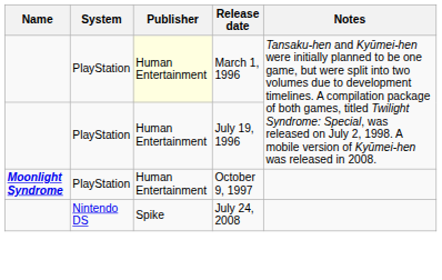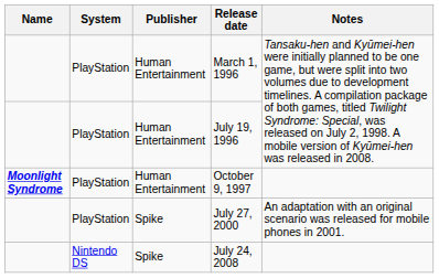 <table class="wikitable">
 <tr>
 <th>Name</th>
 <th>System</th>
 <th>Publisher</th>
 <th>Release date</th>
 <th>Notes</th>
 </tr>
 <tr>
 <td></td>
 <td>PlayStation</td>
-<td style="background: lightyellow;">Human Entertainment</td>
+<td>Human Entertainment</td>
 <td>March 1, 1996</td>
 <td rowspan="2"><em>Tansaku-hen</em> and <em>Kyūmei-hen</em> were initially planned to be one game, but were split into two volumes due to development timelines. A compilation package of both games, titled <em>Twilight Syndrome: Special</em>, was released on July 2, 1998. A mobile version of <em>Kyūmei-hen</em> was released in 2008.</td>
 </tr>
 <tr>
 <td></td>
 <td>PlayStation</td>
 <td>Human Entertainment</td>
 <td>July 19, 1996</td>
 </tr>
 <tr>
 <td><strong><em><a href='#'>Moonlight Syndrome</a></em></strong></td>
 <td>PlayStation</td>
 <td>Human Entertainment</td>
 <td>October 9, 1997</td>
 <td></td>
 </tr>
 <tr>
 <td></td>
+<td>PlayStation</td>
+<td>Spike</td>
+<td>July 27, 2000</td>
+<td>An adaptation with an original scenario was released for mobile phones in 2001.</td>
+</tr>
+<tr>
+<td></td>
 <td><a href='#'>Nintendo DS</a></td>
 <td>Spike</td>
 <td>July 24, 2008</td>
 <td></td>
 </tr>
 </table>
